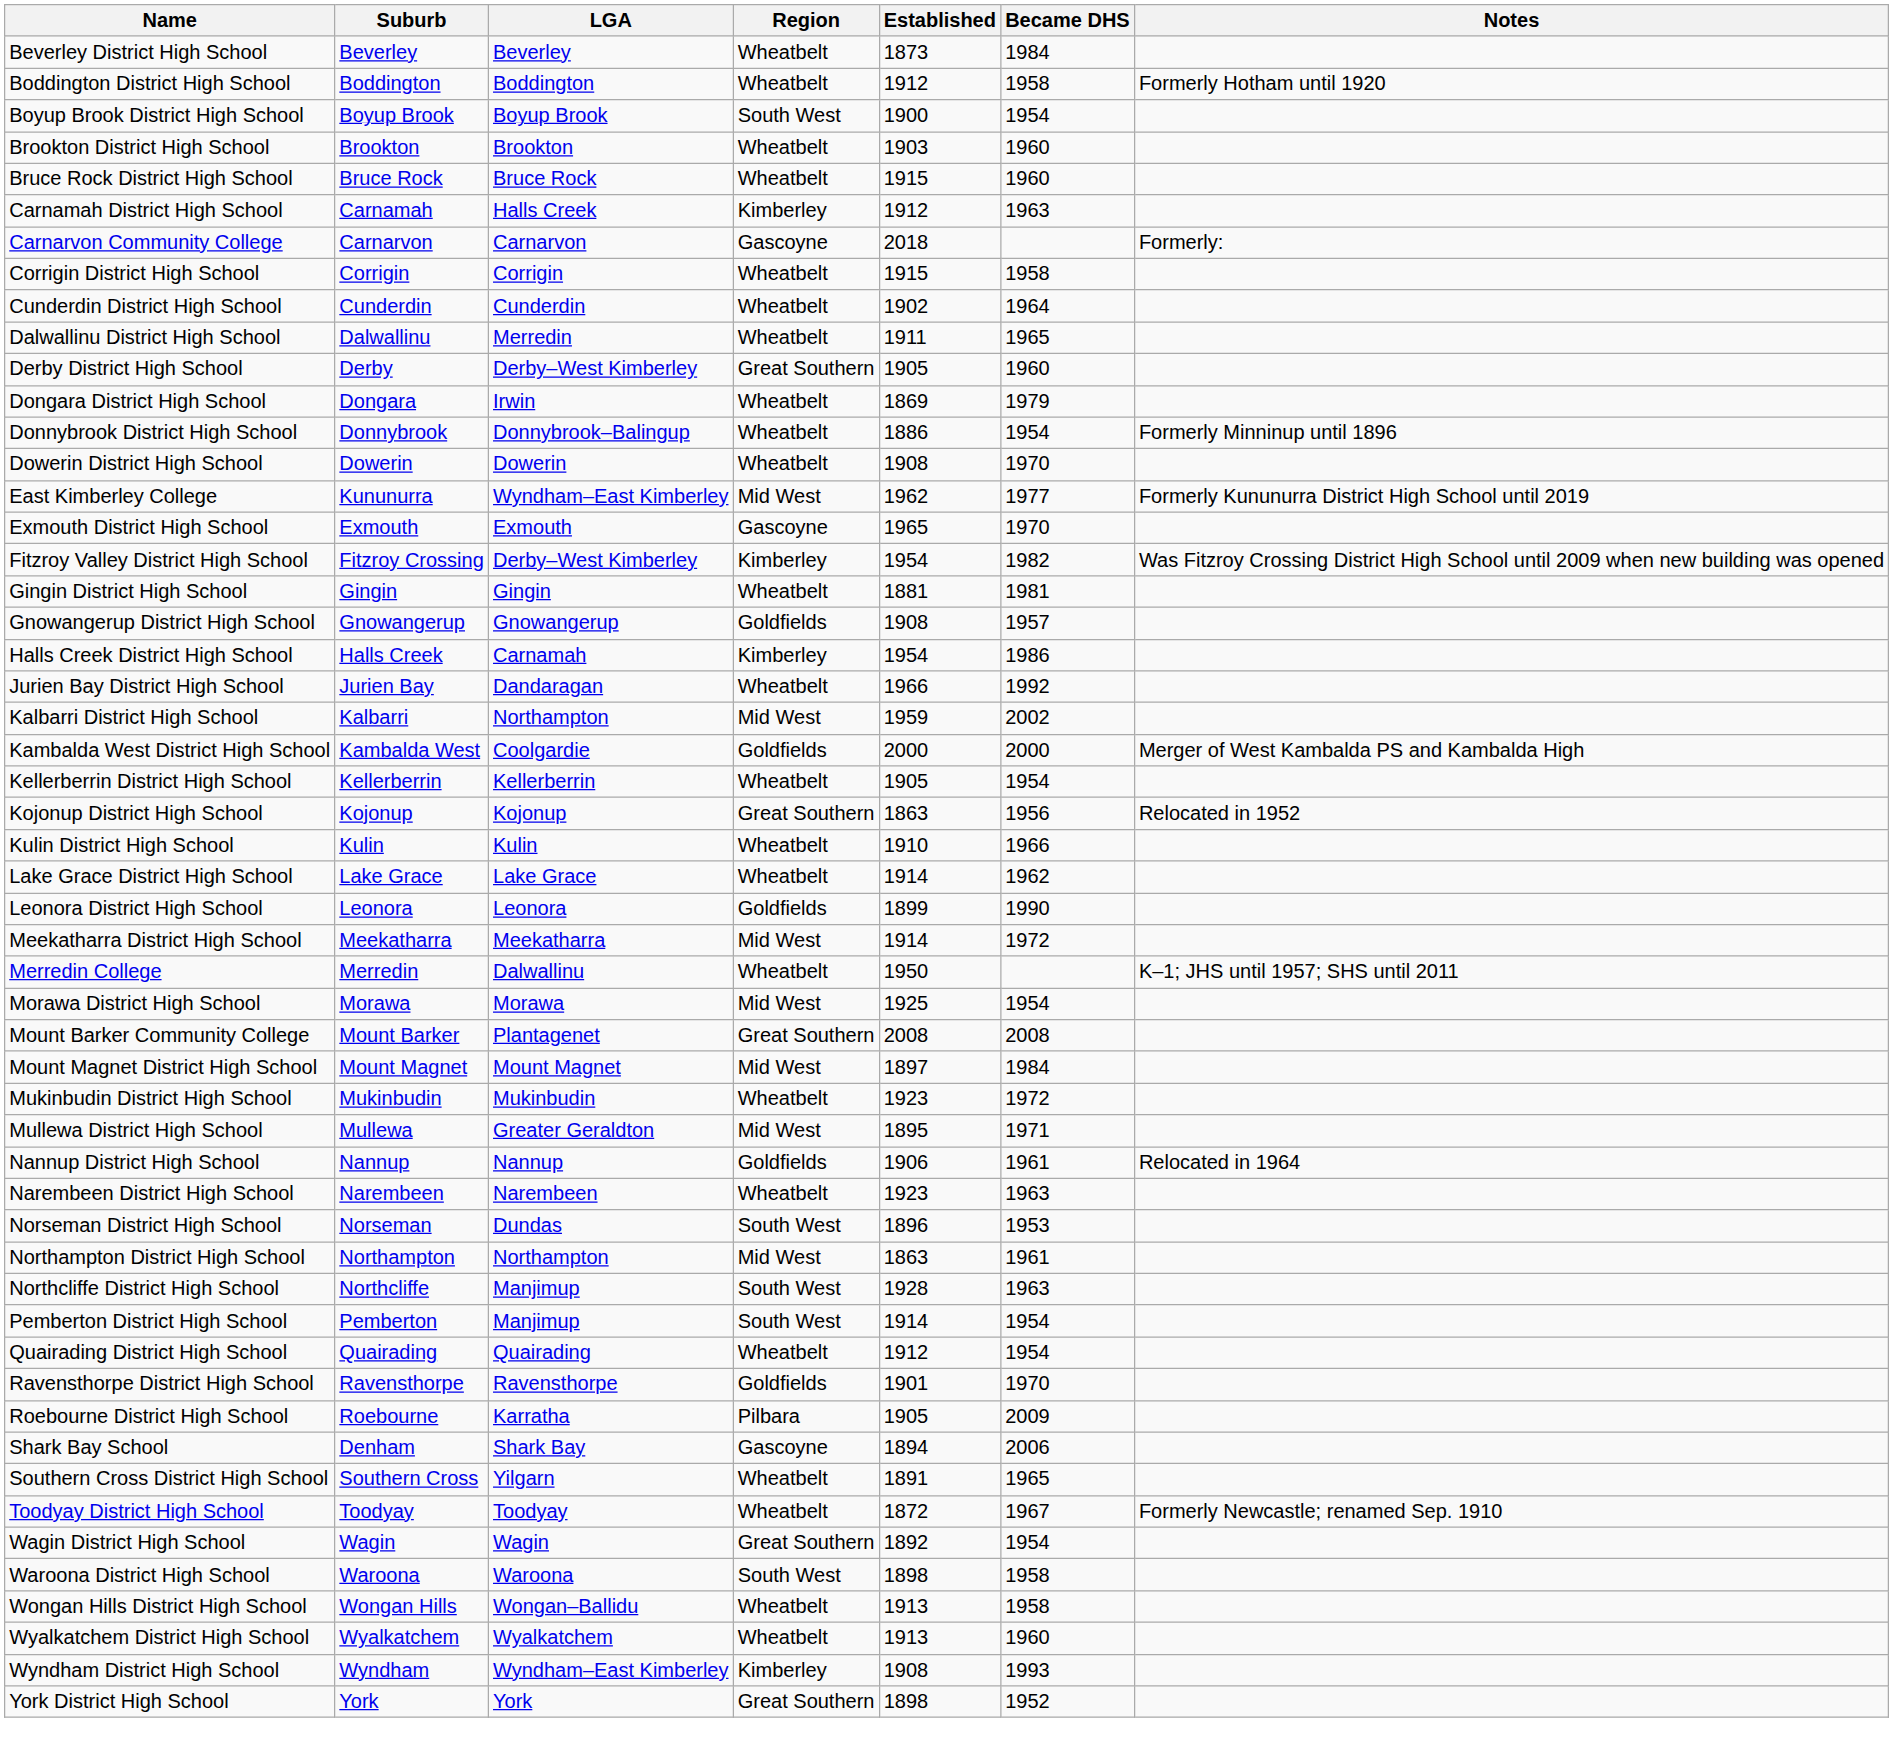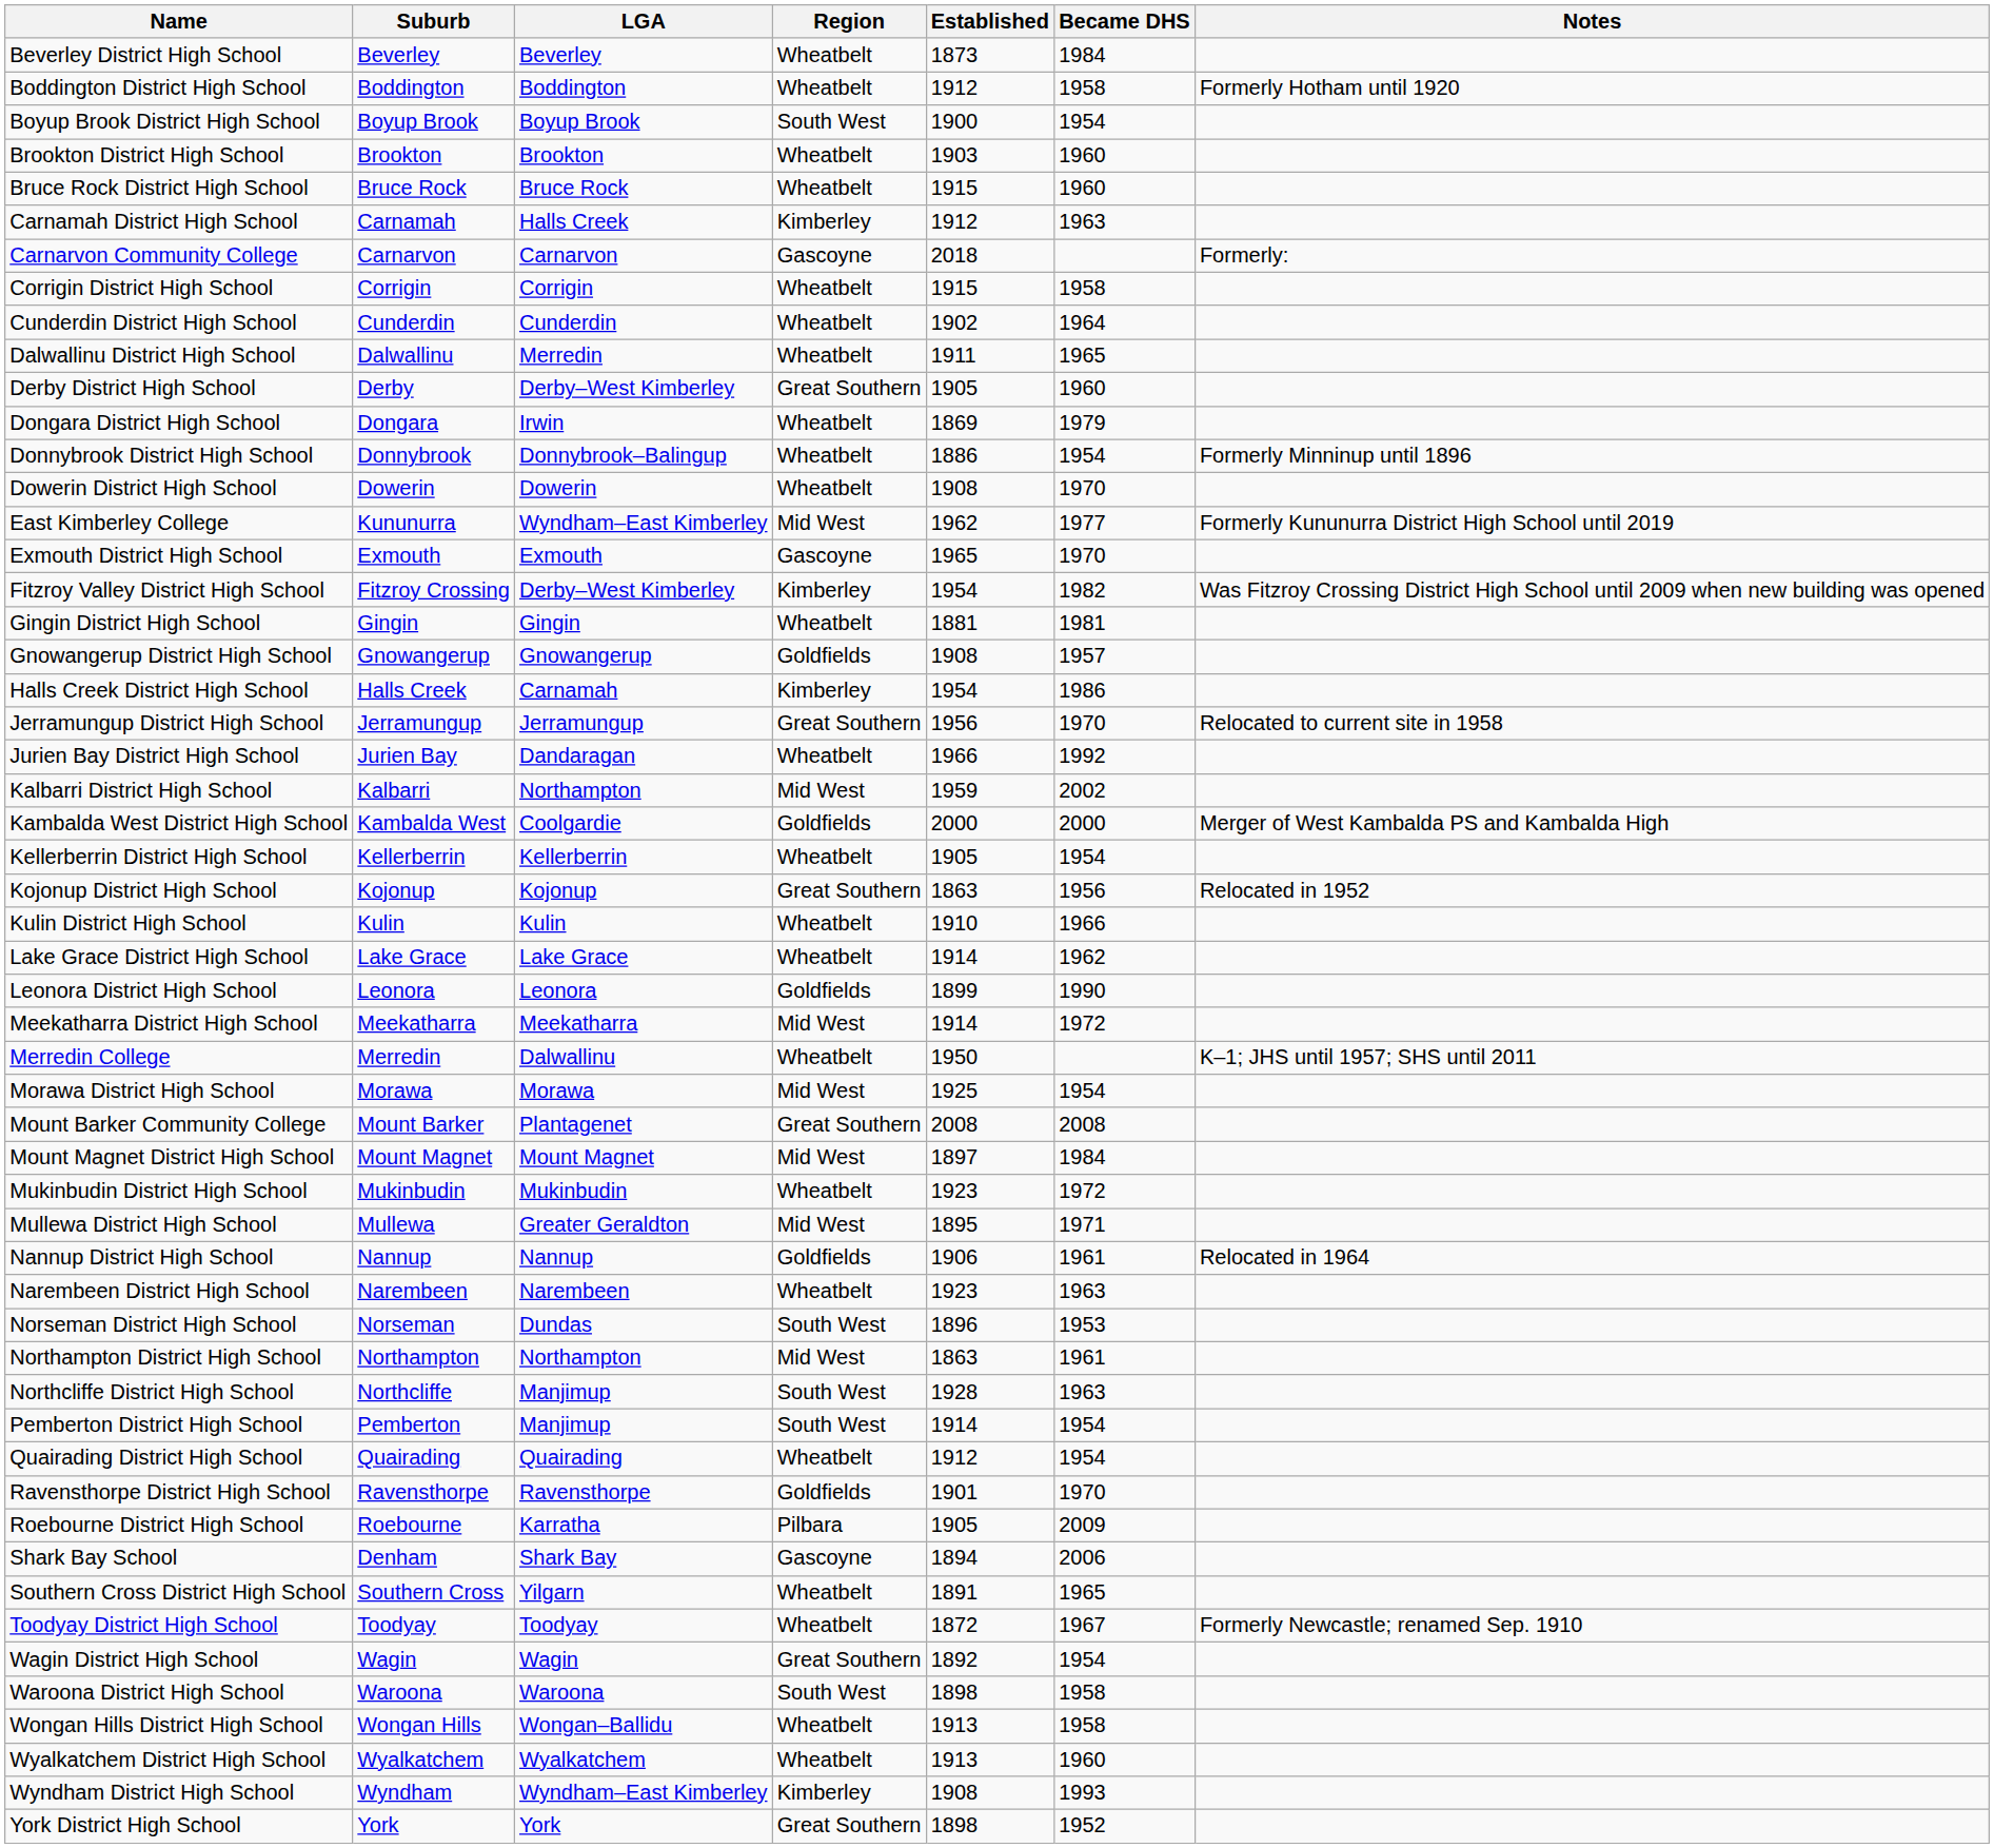 <table class="wikitable sortable">
 <tr>
 <th>Name</th>
 <th>Suburb</th>
 <th>LGA</th>
 <th>Region</th>
 <th>Established</th>
 <th>Became DHS</th>
 <th>Notes</th>
 </tr>
 <tr>
 <td>Beverley District High School</td>
 <td><a href='#'>Beverley</a></td>
 <td><a href='#'>Beverley</a></td>
 <td>Wheatbelt</td>
 <td>1873</td>
 <td>1984</td>
 <td></td>
 </tr>
 <tr>
 <td>Boddington District High School</td>
 <td><a href='#'>Boddington</a></td>
 <td><a href='#'>Boddington</a></td>
 <td>Wheatbelt</td>
 <td>1912</td>
 <td>1958</td>
 <td>Formerly Hotham until 1920</td>
 </tr>
 <tr>
 <td>Boyup Brook District High School</td>
 <td><a href='#'>Boyup Brook</a></td>
 <td><a href='#'>Boyup Brook</a></td>
 <td>South West</td>
 <td>1900</td>
 <td>1954</td>
 <td></td>
 </tr>
 <tr>
 <td>Brookton District High School</td>
 <td><a href='#'>Brookton</a></td>
 <td><a href='#'>Brookton</a></td>
 <td>Wheatbelt</td>
 <td>1903</td>
 <td>1960</td>
 <td></td>
 </tr>
 <tr>
 <td>Bruce Rock District High School</td>
 <td><a href='#'>Bruce Rock</a></td>
 <td><a href='#'>Bruce Rock</a></td>
 <td>Wheatbelt</td>
 <td>1915</td>
 <td>1960</td>
 <td></td>
 </tr>
 <tr>
 <td>Carnamah District High School</td>
 <td><a href='#'>Carnamah</a></td>
 <td><a href='#'>Halls Creek</a></td>
 <td>Kimberley</td>
 <td>1912</td>
 <td>1963</td>
 <td></td>
 </tr>
 <tr>
 <td><a href='#'>Carnarvon Community College</a></td>
 <td><a href='#'>Carnarvon</a></td>
 <td><a href='#'>Carnarvon</a></td>
 <td>Gascoyne</td>
 <td>2018</td>
 <td></td>
 <td>Formerly: </td>
 </tr>
 <tr>
 <td>Corrigin District High School</td>
 <td><a href='#'>Corrigin</a></td>
 <td><a href='#'>Corrigin</a></td>
 <td>Wheatbelt</td>
 <td>1915</td>
 <td>1958</td>
 <td></td>
 </tr>
 <tr>
 <td>Cunderdin District High School</td>
 <td><a href='#'>Cunderdin</a></td>
 <td><a href='#'>Cunderdin</a></td>
 <td>Wheatbelt</td>
 <td>1902</td>
 <td>1964</td>
 <td></td>
 </tr>
 <tr>
 <td>Dalwallinu District High School</td>
 <td><a href='#'>Dalwallinu</a></td>
 <td><a href='#'>Merredin</a></td>
 <td>Wheatbelt</td>
 <td>1911</td>
 <td>1965</td>
 <td></td>
 </tr>
 <tr>
 <td>Derby District High School</td>
 <td><a href='#'>Derby</a></td>
 <td><a href='#'>Derby–West Kimberley</a></td>
 <td>Great Southern</td>
 <td>1905</td>
 <td>1960</td>
 <td></td>
 </tr>
 <tr>
 <td>Dongara District High School</td>
 <td><a href='#'>Dongara</a></td>
 <td><a href='#'>Irwin</a></td>
 <td>Wheatbelt</td>
 <td>1869</td>
 <td>1979</td>
 <td></td>
 </tr>
 <tr>
 <td>Donnybrook District High School</td>
 <td><a href='#'>Donnybrook</a></td>
 <td><a href='#'>Donnybrook–Balingup</a></td>
 <td>Wheatbelt</td>
 <td>1886</td>
 <td>1954</td>
 <td>Formerly Minninup until 1896</td>
 </tr>
 <tr>
 <td>Dowerin District High School</td>
 <td><a href='#'>Dowerin</a></td>
 <td><a href='#'>Dowerin</a></td>
 <td>Wheatbelt</td>
 <td>1908</td>
 <td>1970</td>
 <td></td>
 </tr>
 <tr>
 <td>East Kimberley College</td>
 <td><a href='#'>Kununurra</a></td>
 <td><a href='#'>Wyndham–East Kimberley</a></td>
 <td>Mid West</td>
 <td>1962</td>
 <td>1977</td>
 <td>Formerly Kununurra District High School until 2019</td>
 </tr>
 <tr>
 <td>Exmouth District High School</td>
 <td><a href='#'>Exmouth</a></td>
 <td><a href='#'>Exmouth</a></td>
 <td>Gascoyne</td>
 <td>1965</td>
 <td>1970</td>
 <td></td>
 </tr>
 <tr>
 <td>Fitzroy Valley District High School</td>
 <td><a href='#'>Fitzroy Crossing</a></td>
 <td><a href='#'>Derby–West Kimberley</a></td>
 <td>Kimberley</td>
 <td>1954</td>
 <td>1982</td>
 <td>Was Fitzroy Crossing District High School until 2009 when new building was opened</td>
 </tr>
 <tr>
 <td>Gingin District High School</td>
 <td><a href='#'>Gingin</a></td>
 <td><a href='#'>Gingin</a></td>
 <td>Wheatbelt</td>
 <td>1881</td>
 <td>1981</td>
 <td></td>
 </tr>
 <tr>
 <td>Gnowangerup District High School</td>
 <td><a href='#'>Gnowangerup</a></td>
 <td><a href='#'>Gnowangerup</a></td>
 <td>Goldfields</td>
 <td>1908</td>
 <td>1957</td>
 <td></td>
 </tr>
 <tr>
 <td>Halls Creek District High School</td>
 <td><a href='#'>Halls Creek</a></td>
 <td><a href='#'>Carnamah</a></td>
 <td>Kimberley</td>
 <td>1954</td>
 <td>1986</td>
 <td></td>
+</tr>
+<tr>
+<td>Jerramungup District High School</td>
+<td><a href='#'>Jerramungup</a></td>
+<td><a href='#'>Jerramungup</a></td>
+<td>Great Southern</td>
+<td>1956</td>
+<td>1970</td>
+<td>Relocated to current site in 1958</td>
 </tr>
 <tr>
 <td>Jurien Bay District High School</td>
 <td><a href='#'>Jurien Bay</a></td>
 <td><a href='#'>Dandaragan</a></td>
 <td>Wheatbelt</td>
 <td>1966</td>
 <td>1992</td>
 <td></td>
 </tr>
 <tr>
 <td>Kalbarri District High School</td>
 <td><a href='#'>Kalbarri</a></td>
 <td><a href='#'>Northampton</a></td>
 <td>Mid West</td>
 <td>1959</td>
 <td>2002</td>
 <td></td>
 </tr>
 <tr>
 <td>Kambalda West District High School</td>
 <td><a href='#'>Kambalda West</a></td>
 <td><a href='#'>Coolgardie</a></td>
 <td>Goldfields</td>
 <td>2000</td>
 <td>2000</td>
 <td>Merger of West Kambalda PS and Kambalda High</td>
 </tr>
 <tr>
 <td>Kellerberrin District High School</td>
 <td><a href='#'>Kellerberrin</a></td>
 <td><a href='#'>Kellerberrin</a></td>
 <td>Wheatbelt</td>
 <td>1905</td>
 <td>1954</td>
 <td></td>
 </tr>
 <tr>
 <td>Kojonup District High School</td>
 <td><a href='#'>Kojonup</a></td>
 <td><a href='#'>Kojonup</a></td>
 <td>Great Southern</td>
 <td>1863</td>
 <td>1956</td>
 <td>Relocated in 1952</td>
 </tr>
 <tr>
 <td>Kulin District High School</td>
 <td><a href='#'>Kulin</a></td>
 <td><a href='#'>Kulin</a></td>
 <td>Wheatbelt</td>
 <td>1910</td>
 <td>1966</td>
 <td></td>
 </tr>
 <tr>
 <td>Lake Grace District High School</td>
 <td><a href='#'>Lake Grace</a></td>
 <td><a href='#'>Lake Grace</a></td>
 <td>Wheatbelt</td>
 <td>1914</td>
 <td>1962</td>
 <td></td>
 </tr>
 <tr>
 <td>Leonora District High School</td>
 <td><a href='#'>Leonora</a></td>
 <td><a href='#'>Leonora</a></td>
 <td>Goldfields</td>
 <td>1899</td>
 <td>1990</td>
 <td></td>
 </tr>
 <tr>
 <td>Meekatharra District High School</td>
 <td><a href='#'>Meekatharra</a></td>
 <td><a href='#'>Meekatharra</a></td>
 <td>Mid West</td>
 <td>1914</td>
 <td>1972</td>
 <td></td>
 </tr>
 <tr>
 <td><a href='#'>Merredin College</a></td>
 <td><a href='#'>Merredin</a></td>
 <td><a href='#'>Dalwallinu</a></td>
 <td>Wheatbelt</td>
 <td>1950</td>
 <td></td>
 <td>K–1; JHS until 1957; SHS until 2011</td>
 </tr>
 <tr>
 <td>Morawa District High School</td>
 <td><a href='#'>Morawa</a></td>
 <td><a href='#'>Morawa</a></td>
 <td>Mid West</td>
 <td>1925</td>
 <td>1954</td>
 <td></td>
 </tr>
 <tr>
 <td>Mount Barker Community College</td>
 <td><a href='#'>Mount Barker</a></td>
 <td><a href='#'>Plantagenet</a></td>
 <td>Great Southern</td>
 <td>2008</td>
 <td>2008</td>
 <td></td>
 </tr>
 <tr>
 <td>Mount Magnet District High School</td>
 <td><a href='#'>Mount Magnet</a></td>
 <td><a href='#'>Mount Magnet</a></td>
 <td>Mid West</td>
 <td>1897</td>
 <td>1984</td>
 <td></td>
 </tr>
 <tr>
 <td>Mukinbudin District High School</td>
 <td><a href='#'>Mukinbudin</a></td>
 <td><a href='#'>Mukinbudin</a></td>
 <td>Wheatbelt</td>
 <td>1923</td>
 <td>1972</td>
 <td></td>
 </tr>
 <tr>
 <td>Mullewa District High School</td>
 <td><a href='#'>Mullewa</a></td>
 <td><a href='#'>Greater Geraldton</a></td>
 <td>Mid West</td>
 <td>1895</td>
 <td>1971</td>
 <td></td>
 </tr>
 <tr>
 <td>Nannup District High School</td>
 <td><a href='#'>Nannup</a></td>
 <td><a href='#'>Nannup</a></td>
 <td>Goldfields</td>
 <td>1906</td>
 <td>1961</td>
 <td>Relocated in 1964</td>
 </tr>
 <tr>
 <td>Narembeen District High School</td>
 <td><a href='#'>Narembeen</a></td>
 <td><a href='#'>Narembeen</a></td>
 <td>Wheatbelt</td>
 <td>1923</td>
 <td>1963</td>
 <td></td>
 </tr>
 <tr>
 <td>Norseman District High School</td>
 <td><a href='#'>Norseman</a></td>
 <td><a href='#'>Dundas</a></td>
 <td>South West</td>
 <td>1896</td>
 <td>1953</td>
 <td></td>
 </tr>
 <tr>
 <td>Northampton District High School</td>
 <td><a href='#'>Northampton</a></td>
 <td><a href='#'>Northampton</a></td>
 <td>Mid West</td>
 <td>1863</td>
 <td>1961</td>
 <td></td>
 </tr>
 <tr>
 <td>Northcliffe District High School</td>
 <td><a href='#'>Northcliffe</a></td>
 <td><a href='#'>Manjimup</a></td>
 <td>South West</td>
 <td>1928</td>
 <td>1963</td>
 <td></td>
 </tr>
 <tr>
 <td>Pemberton District High School</td>
 <td><a href='#'>Pemberton</a></td>
 <td><a href='#'>Manjimup</a></td>
 <td>South West</td>
 <td>1914</td>
 <td>1954</td>
 <td></td>
 </tr>
 <tr>
 <td>Quairading District High School</td>
 <td><a href='#'>Quairading</a></td>
 <td><a href='#'>Quairading</a></td>
 <td>Wheatbelt</td>
 <td>1912</td>
 <td>1954</td>
 <td></td>
 </tr>
 <tr>
 <td>Ravensthorpe District High School</td>
 <td><a href='#'>Ravensthorpe</a></td>
 <td><a href='#'>Ravensthorpe</a></td>
 <td>Goldfields</td>
 <td>1901</td>
 <td>1970</td>
 <td></td>
 </tr>
 <tr>
 <td>Roebourne District High School</td>
 <td><a href='#'>Roebourne</a></td>
 <td><a href='#'>Karratha</a></td>
 <td>Pilbara</td>
 <td>1905</td>
 <td>2009</td>
 <td></td>
 </tr>
 <tr>
 <td>Shark Bay School</td>
 <td><a href='#'>Denham</a></td>
 <td><a href='#'>Shark Bay</a></td>
 <td>Gascoyne</td>
 <td>1894</td>
 <td>2006</td>
 <td></td>
 </tr>
 <tr>
 <td>Southern Cross District High School</td>
 <td><a href='#'>Southern Cross</a></td>
 <td><a href='#'>Yilgarn</a></td>
 <td>Wheatbelt</td>
 <td>1891</td>
 <td>1965</td>
 <td></td>
 </tr>
 <tr>
 <td><a href='#'>Toodyay District High School</a></td>
 <td><a href='#'>Toodyay</a></td>
 <td><a href='#'>Toodyay</a></td>
 <td>Wheatbelt</td>
 <td>1872</td>
 <td>1967</td>
 <td>Formerly Newcastle; renamed Sep. 1910</td>
 </tr>
 <tr>
 <td>Wagin District High School</td>
 <td><a href='#'>Wagin</a></td>
 <td><a href='#'>Wagin</a></td>
 <td>Great Southern</td>
 <td>1892</td>
 <td>1954</td>
 <td></td>
 </tr>
 <tr>
 <td>Waroona District High School</td>
 <td><a href='#'>Waroona</a></td>
 <td><a href='#'>Waroona</a></td>
 <td>South West</td>
 <td>1898</td>
 <td>1958</td>
 <td></td>
 </tr>
 <tr>
 <td>Wongan Hills District High School</td>
 <td><a href='#'>Wongan Hills</a></td>
 <td><a href='#'>Wongan–Ballidu</a></td>
 <td>Wheatbelt</td>
 <td>1913</td>
 <td>1958</td>
 <td></td>
 </tr>
 <tr>
 <td>Wyalkatchem District High School</td>
 <td><a href='#'>Wyalkatchem</a></td>
 <td><a href='#'>Wyalkatchem</a></td>
 <td>Wheatbelt</td>
 <td>1913</td>
 <td>1960</td>
 <td></td>
 </tr>
 <tr>
 <td>Wyndham District High School</td>
 <td><a href='#'>Wyndham</a></td>
 <td><a href='#'>Wyndham–East Kimberley</a></td>
 <td>Kimberley</td>
 <td>1908</td>
 <td>1993</td>
 <td></td>
 </tr>
 <tr>
 <td>York District High School</td>
 <td><a href='#'>York</a></td>
 <td><a href='#'>York</a></td>
 <td>Great Southern</td>
 <td>1898</td>
 <td>1952</td>
 <td></td>
 </tr>
 </table>
